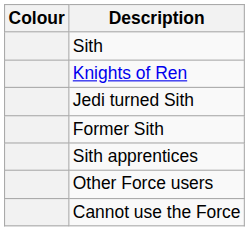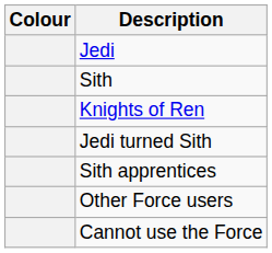 <table class="wikitable">
 <tr>
 <th scope="col">Colour</th>
 <th scope="col">Description</th>
+</tr>
+<tr>
+<th scope="row"></th>
+<td style="text-align:left"><a href='#'>Jedi</a></td>
 </tr>
 <tr>
 <th scope="row"></th>
 <td style="text-align:left">Sith</td>
 </tr>
 <tr>
 <th scope="row"></th>
 <td style="text-align:left"><a href='#'>Knights of Ren</a></td>
 </tr>
 <tr>
 <th scope="row"></th>
 <td style="text-align:left">Jedi turned Sith</td>
 </tr>
 <tr>
 <th scope="row"></th>
-<td style="text-align:left">Former Sith</td>
-</tr>
-<tr>
-<th scope="row"></th>
 <td style="text-align:left">Sith apprentices</td>
 </tr>
 <tr>
 <th scope="row"></th>
 <td style="text-align:left">Other Force users</td>
 </tr>
 <tr>
 <th scope="row"></th>
 <td style="text-align:left">Cannot use the Force</td>
 </tr>
 </table>
